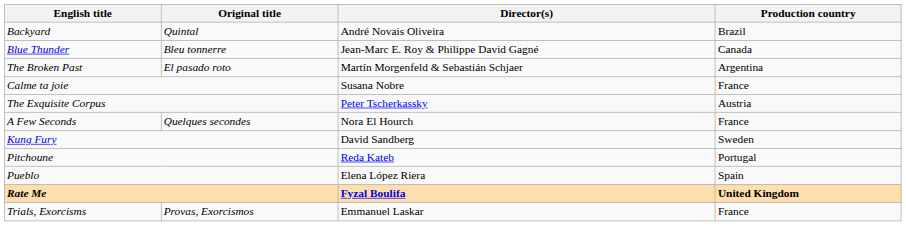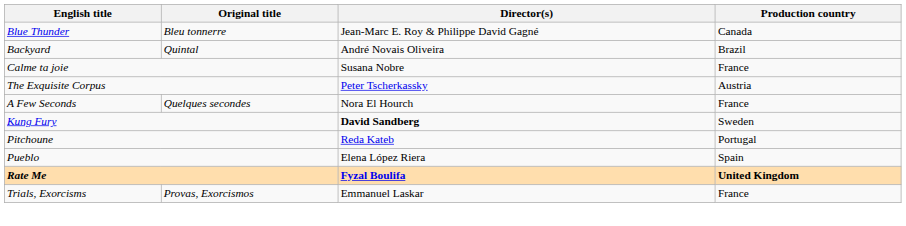 <table class="wikitable" style="width:100%;" cellpadding="5">
 <tr>
 <th scope="col">English title</th>
 <th scope="col">Original title</th>
 <th scope="col">Director(s)</th>
 <th scope="col">Production country</th>
 </tr>
 <tr>
-<td><em>Backyard</em></td>
-<td><em>Quintal</em></td>
-<td data-sort-value="Oliveira">André Novais Oliveira</td>
-<td>Brazil</td>
-</tr>
-<tr>
 <td><em><a href='#'>Blue Thunder</a></em></td>
 <td><em>Bleu tonnerre</em></td>
 <td data-sort-value="Roy">Jean-Marc E. Roy & Philippe David Gagné</td>
 <td>Canada</td>
 </tr>
 <tr>
-<td data-sort-value="Broken"><em>The Broken Past</em></td>
-<td data-sort-value="Pasado"><em>El pasado roto</em></td>
-<td data-sort-value="Morgenfeld">Martín Morgenfeld & Sebastián Schjaer</td>
-<td>Argentina</td>
+<td><em>Backyard</em></td>
+<td><em>Quintal</em></td>
+<td data-sort-value="Oliveira">André Novais Oliveira</td>
+<td>Brazil</td>
 </tr>
 <tr>
 <td colspan="2"><em>Calme ta joie</em></td>
 <td data-sort-value="Nobre">Susana Nobre</td>
 <td>France</td>
 </tr>
 <tr>
 <td colspan="2" data-sort-value="Exquisite"><em>The Exquisite Corpus</em></td>
 <td data-sort-value="Tscherkassky"><a href='#'>Peter Tscherkassky</a></td>
 <td>Austria</td>
 </tr>
 <tr>
 <td data-sort-value="Few"><em>A Few Seconds</em></td>
 <td><em>Quelques secondes</em></td>
 <td data-sort-value="Hourch">Nora El Hourch</td>
 <td>France</td>
 </tr>
 <tr>
 <td colspan="2"><em><a href='#'>Kung Fury</a></em></td>
-<td data-sort-value="Sandberg">David Sandberg</td>
+<td data-sort-value="Sandberg"><strong>David Sandberg</strong></td>
 <td>Sweden</td>
 </tr>
 <tr>
 <td colspan="2"><em>Pitchoune</em></td>
 <td data-sort-value="Kateb"><a href='#'>Reda Kateb</a></td>
 <td>Portugal</td>
 </tr>
 <tr>
 <td colspan="2"><em>Pueblo</em></td>
 <td data-sort-value="Riera">Elena López Riera</td>
 <td>Spain</td>
 </tr>
 <tr style="background:#FFDEAD;">
 <td colspan="2"><strong><em>Rate Me</em></strong></td>
 <td data-sort-value="Boulifa"><strong><a href='#'>Fyzal Boulifa</a></strong></td>
 <td><strong>United Kingdom</strong></td>
 </tr>
 <tr>
 <td><em>Trials, Exorcisms</em></td>
 <td><em>Provas, Exorcismos</em></td>
 <td data-sort-value="Laskar">Emmanuel Laskar</td>
 <td>France</td>
 </tr>
 </table>
